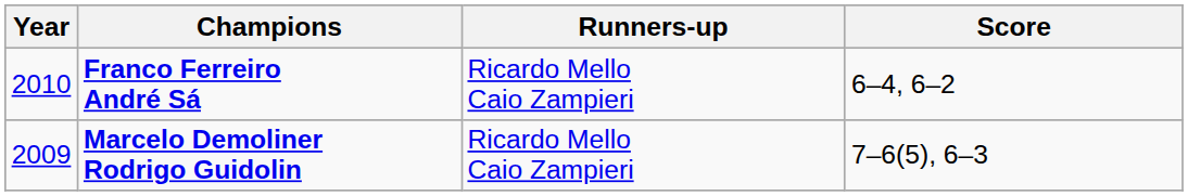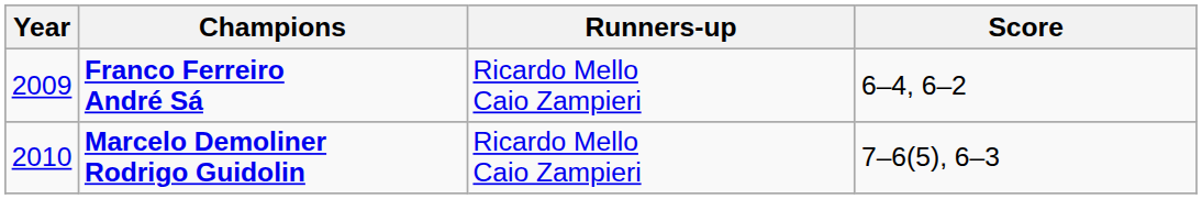 <table class="wikitable" style="font-size:90%">
 <tr>
 <th>Year</th>
 <th width="200">Champions</th>
 <th width="200">Runners-up</th>
 <th width="175">Score</th>
 </tr>
 <tr>
-<td><a href='#'>2010</a></td>
+<td><a href='#'>2009</a></td>
 <td> <strong><a href='#'>Franco Ferreiro</a></strong><br> <strong><a href='#'>André Sá</a></strong></td>
 <td> <a href='#'>Ricardo Mello</a><br> <a href='#'>Caio Zampieri</a></td>
 <td>6–4, 6–2</td>
 </tr>
 <tr>
-<td><a href='#'>2009</a></td>
+<td><a href='#'>2010</a></td>
 <td> <strong><a href='#'>Marcelo Demoliner</a></strong><br> <strong><a href='#'>Rodrigo Guidolin</a></strong></td>
 <td> <a href='#'>Ricardo Mello</a><br> <a href='#'>Caio Zampieri</a></td>
 <td>7–6(5), 6–3</td>
 </tr>
 </table>
